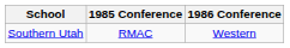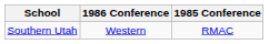 <table class="wikitable sortable">
 <tr>
 <th>School</th>
+<th>1986 Conference</th>
 <th>1985 Conference</th>
-<th>1986 Conference</th>
 </tr>
 <tr style="text-align:center;">
 <td><a href='#'>Southern Utah</a></td>
+<td><a href='#'>Western</a></td>
 <td><a href='#'>RMAC</a></td>
-<td><a href='#'>Western</a></td>
 </tr>
 </table>
